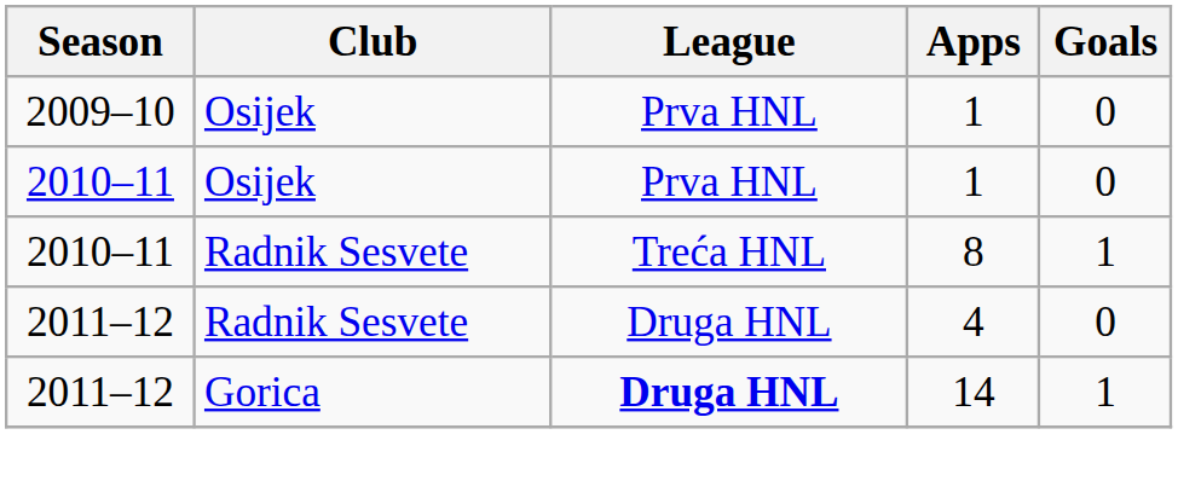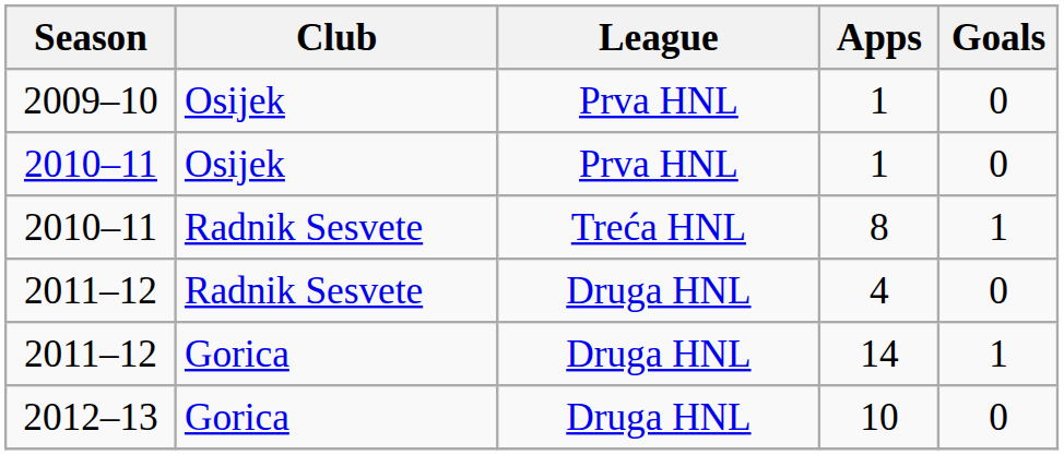 <table class="wikitable" style="font-size:95%; text-align: center;">
 <tr>
 <th width="60">Season</th>
 <th width="120">Club</th>
 <th width="120">League</th>
 <th width="40">Apps</th>
 <th width="40">Goals</th>
 </tr>
 <tr>
 <td>2009–10</td>
 <td align="left"><a href='#'>Osijek</a></td>
 <td><a href='#'>Prva HNL</a></td>
 <td>1</td>
 <td>0</td>
 </tr>
 <tr>
 <td><a href='#'>2010–11</a></td>
 <td align="left"><a href='#'>Osijek</a></td>
 <td><a href='#'>Prva HNL</a></td>
 <td>1</td>
 <td>0</td>
 </tr>
 <tr>
 <td>2010–11</td>
 <td align="left"><a href='#'>Radnik Sesvete</a></td>
 <td><a href='#'>Treća HNL</a></td>
 <td>8</td>
 <td>1</td>
 </tr>
 <tr>
 <td>2011–12</td>
 <td align="left"><a href='#'>Radnik Sesvete</a></td>
 <td><a href='#'>Druga HNL</a></td>
 <td>4</td>
 <td>0</td>
 </tr>
 <tr>
 <td>2011–12</td>
 <td align="left"><a href='#'>Gorica</a></td>
-<td><strong><a href='#'>Druga HNL</a></strong></td>
+<td><a href='#'>Druga HNL</a></td>
 <td>14</td>
 <td>1</td>
 </tr>
 <tr>
+<td>2012–13</td>
+<td align="left"><a href='#'>Gorica</a></td>
+<td><a href='#'>Druga HNL</a></td>
+<td>10</td>
+<td>0</td>
+</tr>
+<tr>
 </tr>
 </table>
